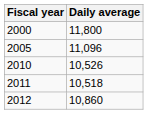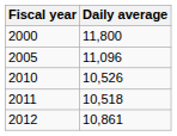 <table class="wikitable">
 <tr>
 <th>Fiscal year</th>
 <th>Daily average</th>
 </tr>
 <tr>
 <td>2000</td>
 <td>11,800</td>
 </tr>
 <tr>
 <td>2005</td>
 <td>11,096</td>
 </tr>
 <tr>
 <td>2010</td>
 <td>10,526</td>
 </tr>
 <tr>
 <td>2011</td>
 <td>10,518</td>
 </tr>
 <tr>
 <td>2012</td>
-<td>10,860</td>
+<td>10,861</td>
 </tr>
 </table>
